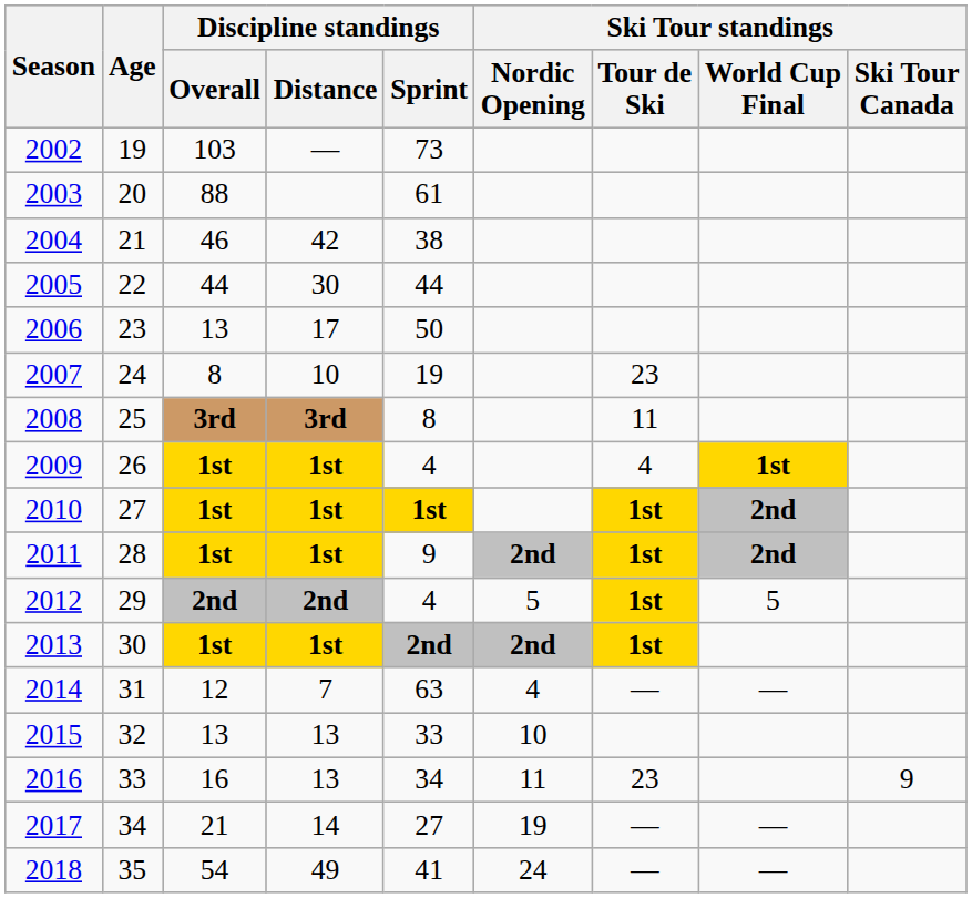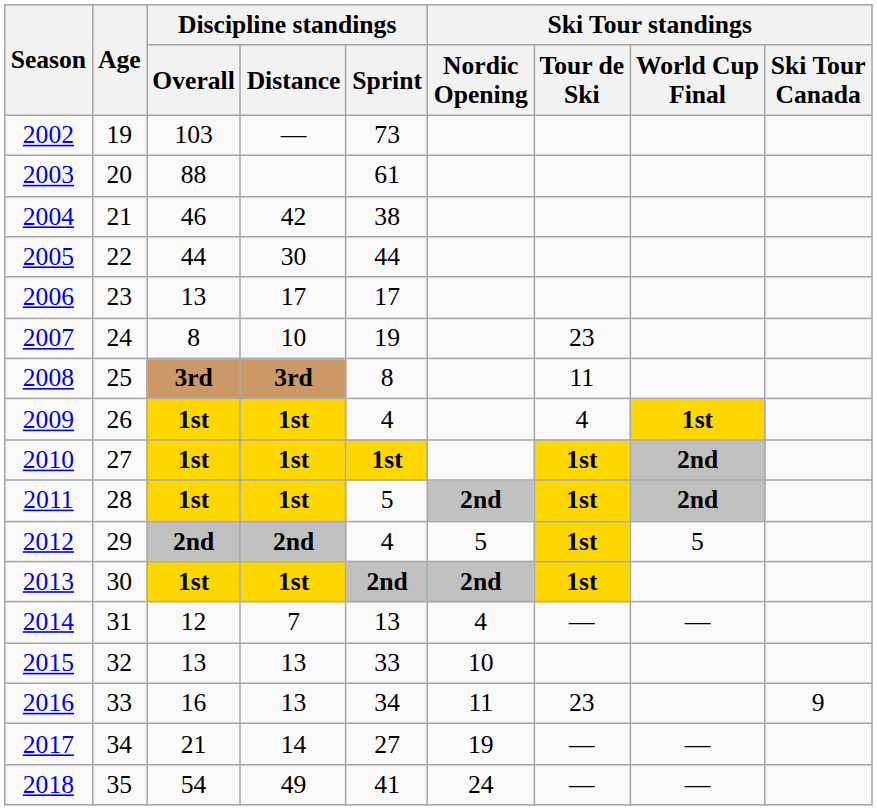 <table class="wikitable" style="text-align: center;">
 <tr>
 <th rowspan="2" scope="col">Season</th>
 <th rowspan="2" scope="col">Age</th>
 <th colspan="3" scope="col">Discipline standings</th>
 <th colspan="4" scope="col">Ski Tour standings</th>
 </tr>
 <tr>
 <th scope="col">Overall</th>
 <th scope="col">Distance</th>
 <th scope="col">Sprint</th>
 <th scope="col">Nordic<br>Opening</th>
 <th scope="col">Tour de<br>Ski</th>
 <th scope="col">World Cup<br>Final</th>
 <th scope="col">Ski Tour<br>Canada</th>
 </tr>
 <tr>
 <td><a href='#'>2002</a></td>
 <td>19</td>
 <td>103</td>
 <td>—</td>
 <td>73</td>
 <td></td>
 <td></td>
 <td></td>
 <td></td>
 </tr>
 <tr>
 <td><a href='#'>2003</a></td>
 <td>20</td>
 <td>88</td>
 <td></td>
 <td>61</td>
 <td></td>
 <td></td>
 <td></td>
 <td></td>
 </tr>
 <tr>
 <td><a href='#'>2004</a></td>
 <td>21</td>
 <td>46</td>
 <td>42</td>
 <td>38</td>
 <td></td>
 <td></td>
 <td></td>
 <td></td>
 </tr>
 <tr>
 <td><a href='#'>2005</a></td>
 <td>22</td>
 <td>44</td>
 <td>30</td>
 <td>44</td>
 <td></td>
 <td></td>
 <td></td>
 <td></td>
 </tr>
 <tr>
 <td><a href='#'>2006</a></td>
 <td>23</td>
 <td>13</td>
 <td>17</td>
-<td>50</td>
+<td>17</td>
 <td></td>
 <td></td>
 <td></td>
 <td></td>
 </tr>
 <tr>
 <td><a href='#'>2007</a></td>
 <td>24</td>
 <td>8</td>
 <td>10</td>
 <td>19</td>
 <td></td>
 <td>23</td>
 <td></td>
 <td></td>
 </tr>
 <tr>
 <td><a href='#'>2008</a></td>
 <td>25</td>
 <td style="background-color: #C96;"><strong>3rd</strong></td>
 <td style="background-color: #C96;"><strong>3rd</strong></td>
 <td>8</td>
 <td></td>
 <td>11</td>
 <td></td>
 <td></td>
 </tr>
 <tr>
 <td><a href='#'>2009</a></td>
 <td>26</td>
 <td style="background-color: gold;"><strong>1st</strong></td>
 <td style="background-color: gold;"><strong>1st</strong></td>
 <td>4</td>
 <td></td>
 <td>4</td>
 <td style="background-color: gold;"><strong>1st</strong></td>
 <td></td>
 </tr>
 <tr>
 <td><a href='#'>2010</a></td>
 <td>27</td>
 <td style="background-color: gold;"><strong>1st</strong></td>
 <td style="background-color: gold;"><strong>1st</strong></td>
 <td style="background-color: gold;"><strong>1st</strong></td>
 <td></td>
 <td style="background-color: gold;"><strong>1st</strong></td>
 <td style="background-color: silver;"><strong>2nd</strong></td>
 <td></td>
 </tr>
 <tr>
 <td><a href='#'>2011</a></td>
 <td>28</td>
 <td style="background-color: gold;"><strong>1st</strong></td>
 <td style="background-color: gold;"><strong>1st</strong></td>
-<td>9</td>
+<td>5</td>
 <td style="background-color: silver;"><strong>2nd</strong></td>
 <td style="background-color: gold;"><strong>1st</strong></td>
 <td style="background-color: silver;"><strong>2nd</strong></td>
 <td></td>
 </tr>
 <tr>
 <td><a href='#'>2012</a></td>
 <td>29</td>
 <td style="background-color: silver;"><strong>2nd</strong></td>
 <td style="background-color: silver;"><strong>2nd</strong></td>
 <td>4</td>
 <td>5</td>
 <td style="background-color: gold;"><strong>1st</strong></td>
 <td>5</td>
 <td></td>
 </tr>
 <tr>
 <td><a href='#'>2013</a></td>
 <td>30</td>
 <td style="background-color: gold;"><strong>1st</strong></td>
 <td style="background-color: gold;"><strong>1st</strong></td>
 <td style="background-color: silver;"><strong>2nd</strong></td>
 <td style="background-color: silver;"><strong>2nd</strong></td>
 <td style="background-color: gold;"><strong>1st</strong></td>
 <td></td>
 <td></td>
 </tr>
 <tr>
 <td><a href='#'>2014</a></td>
 <td>31</td>
 <td>12</td>
 <td>7</td>
-<td>63</td>
+<td>13</td>
 <td>4</td>
 <td>—</td>
 <td>—</td>
 <td></td>
 </tr>
 <tr>
 <td><a href='#'>2015</a></td>
 <td>32</td>
 <td>13</td>
 <td>13</td>
 <td>33</td>
 <td>10</td>
 <td></td>
 <td></td>
 <td></td>
 </tr>
 <tr>
 <td><a href='#'>2016</a></td>
 <td>33</td>
 <td>16</td>
 <td>13</td>
 <td>34</td>
 <td>11</td>
 <td>23</td>
 <td></td>
 <td>9</td>
 </tr>
 <tr>
 <td><a href='#'>2017</a></td>
 <td>34</td>
 <td>21</td>
 <td>14</td>
 <td>27</td>
 <td>19</td>
 <td>—</td>
 <td>—</td>
 <td></td>
 </tr>
 <tr>
 <td><a href='#'>2018</a></td>
 <td>35</td>
 <td>54</td>
 <td>49</td>
 <td>41</td>
 <td>24</td>
 <td>—</td>
 <td>—</td>
 <td></td>
 </tr>
 </table>
